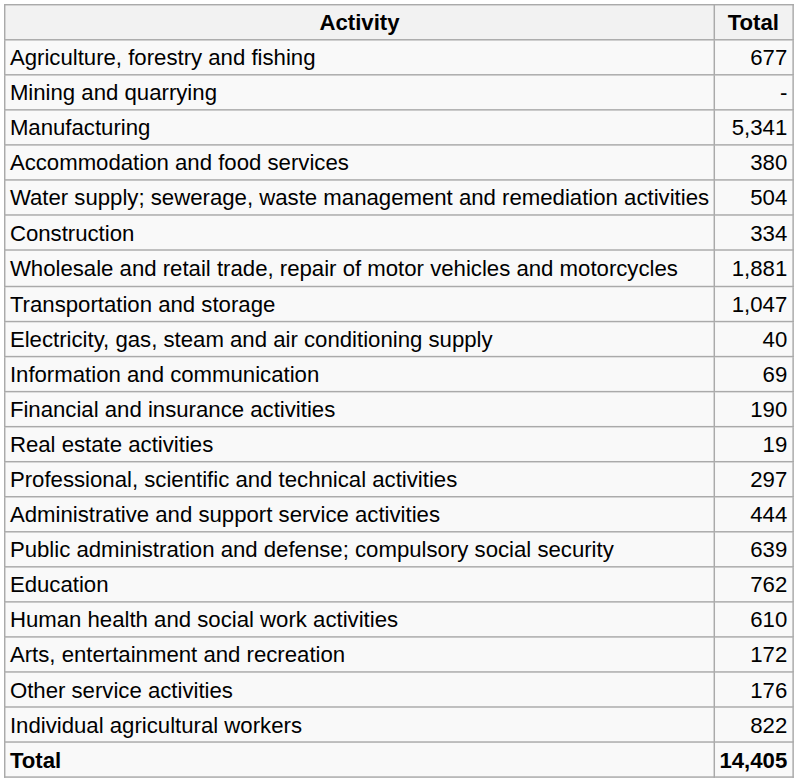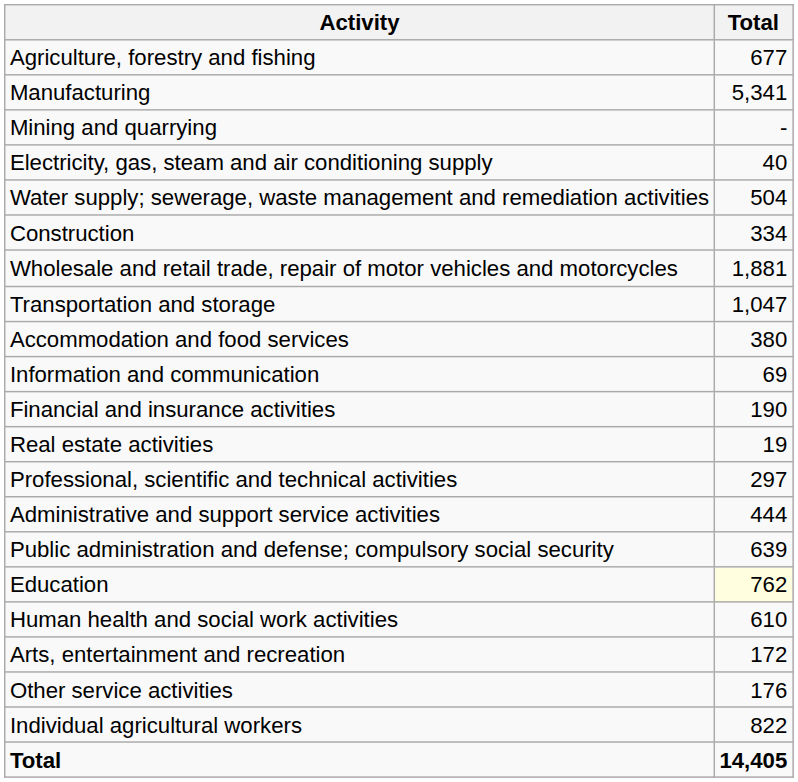 <table class="wikitable sortable" style="font-size:95%;">
 <tr>
 <th>Activity</th>
 <th>Total</th>
 </tr>
 <tr>
 <td>Agriculture, forestry and fishing</td>
 <td align="right">677</td>
 </tr>
 <tr>
+<td>Manufacturing</td>
+<td align="right">5,341</td>
+</tr>
+<tr>
 <td>Mining and quarrying</td>
 <td align="right">-</td>
 </tr>
 <tr>
-<td>Manufacturing</td>
-<td align="right">5,341</td>
-</tr>
-<tr>
-<td>Accommodation and food services</td>
-<td align="right">380</td>
+<td>Electricity, gas, steam and air conditioning supply</td>
+<td align="right">40</td>
 </tr>
 <tr>
 <td>Water supply; sewerage, waste management and remediation activities</td>
 <td align="right">504</td>
 </tr>
 <tr>
 <td>Construction</td>
 <td align="right">334</td>
 </tr>
 <tr>
 <td>Wholesale and retail trade, repair of motor vehicles and motorcycles</td>
 <td align="right">1,881</td>
 </tr>
 <tr>
 <td>Transportation and storage</td>
 <td align="right">1,047</td>
 </tr>
 <tr>
-<td>Electricity, gas, steam and air conditioning supply</td>
-<td align="right">40</td>
+<td>Accommodation and food services</td>
+<td align="right">380</td>
 </tr>
 <tr>
 <td>Information and communication</td>
 <td align="right">69</td>
 </tr>
 <tr>
 <td>Financial and insurance activities</td>
 <td align="right">190</td>
 </tr>
 <tr>
 <td>Real estate activities</td>
 <td align="right">19</td>
 </tr>
 <tr>
 <td>Professional, scientific and technical activities</td>
 <td align="right">297</td>
 </tr>
 <tr>
 <td>Administrative and support service activities</td>
 <td align="right">444</td>
 </tr>
 <tr>
 <td>Public administration and defense; compulsory social security</td>
 <td align="right">639</td>
 </tr>
 <tr>
 <td>Education</td>
-<td align="right">762</td>
+<td align="right" style="background: lightyellow;">762</td>
 </tr>
 <tr>
 <td>Human health and social work activities</td>
 <td align="right">610</td>
 </tr>
 <tr>
 <td>Arts, entertainment and recreation</td>
 <td align="right">172</td>
 </tr>
 <tr>
 <td>Other service activities</td>
 <td align="right">176</td>
 </tr>
 <tr>
 <td>Individual agricultural workers</td>
 <td align="right">822</td>
 </tr>
 <tr class="sortbottom">
 <td><strong>Total</strong></td>
 <td align="right"><strong>14,405</strong></td>
 </tr>
 </table>
